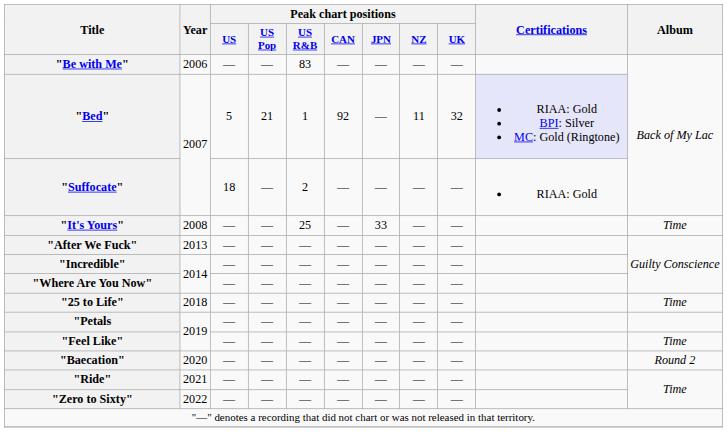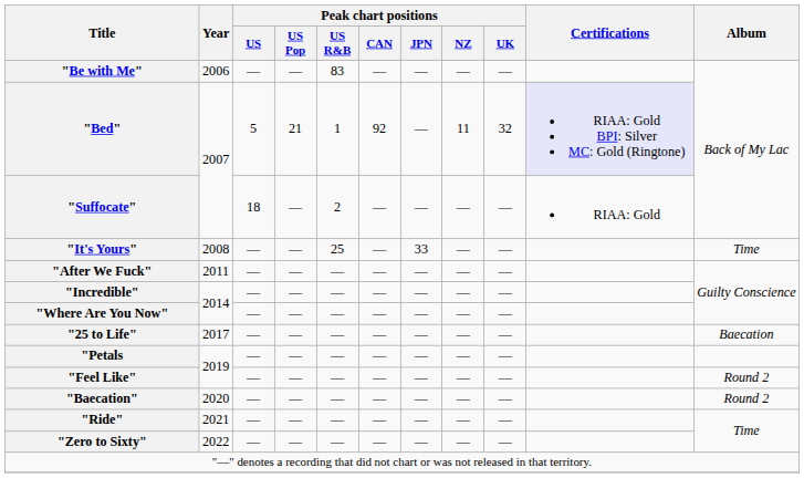 <table class="wikitable plainrowheaders" style="text-align:center;" border="1">
 <tr>
 <th scope="col" rowspan="2" style="width:14em;">Title</th>
 <th scope="col" rowspan="2">Year</th>
 <th scope="col" colspan="7">Peak chart positions</th>
 <th scope="col" rowspan="2" style="width:12em;"><a href='#'>Certifications</a></th>
 <th scope="col" rowspan="2">Album</th>
 </tr>
 <tr>
 <th style="width:3em;font-size:90%;"><a href='#'>US</a><br></th>
 <th style="width:3em;font-size:90%;"><a href='#'>US<br>Pop</a><br></th>
 <th style="width:3em;font-size:90%;"><a href='#'>US<br>R&B</a><br></th>
 <th style="width:3em;font-size:90%;"><a href='#'>CAN</a><br></th>
 <th style="width:3em;font-size:90%;"><a href='#'>JPN</a><br></th>
 <th style="width:3em;font-size:90%;"><a href='#'>NZ</a><br></th>
 <th style="width:3em;font-size:90%;"><a href='#'>UK</a><br></th>
 </tr>
 <tr>
 <th scope="row">"<a href='#'>Be with Me</a>"</th>
 <td>2006</td>
 <td>—</td>
 <td>—</td>
 <td>83</td>
 <td>—</td>
 <td>—</td>
 <td>—</td>
 <td>—</td>
 <td></td>
 <td rowspan="3"><em>Back of My Lac</em></td>
 </tr>
 <tr>
 <th scope="row">"<a href='#'>Bed</a>"</th>
 <td rowspan="2">2007</td>
 <td>5</td>
 <td>21</td>
 <td>1</td>
 <td>92</td>
 <td>—</td>
 <td>11</td>
 <td>32</td>
 <td style="background: lavender;"><br><ul><li>RIAA: Gold</li><li><a href='#'>BPI</a>: Silver</li><li><a href='#'>MC</a>: Gold (Ringtone)</li></ul></td>
 </tr>
 <tr>
 <th scope="row">"<a href='#'>Suffocate</a>"</th>
 <td>18</td>
 <td>—</td>
 <td>2</td>
 <td>—</td>
 <td>—</td>
 <td>—</td>
 <td>—</td>
 <td><br><ul><li>RIAA: Gold</li></ul></td>
 </tr>
 <tr>
 <th scope="row">"<a href='#'>It's Yours</a>"</th>
 <td>2008</td>
 <td>—</td>
 <td>—</td>
 <td>25</td>
 <td>—</td>
 <td>33</td>
 <td>—</td>
 <td>—</td>
 <td></td>
 <td><em>Time</em></td>
 </tr>
 <tr>
 <th scope="row">"After We Fuck"</th>
-<td rowspan="1">2013</td>
+<td rowspan="1">2011</td>
 <td>—</td>
 <td>—</td>
 <td>—</td>
 <td>—</td>
 <td>—</td>
 <td>—</td>
 <td>—</td>
 <td></td>
 <td rowspan="3"><em>Guilty Conscience</em></td>
 </tr>
 <tr>
 <th scope="row">"Incredible"</th>
 <td rowspan="2">2014</td>
 <td>—</td>
 <td>—</td>
 <td>—</td>
 <td>—</td>
 <td>—</td>
 <td>—</td>
 <td>—</td>
 <td></td>
 </tr>
 <tr>
 <th scope="row">"Where Are You Now"</th>
 <td>—</td>
 <td>—</td>
 <td>—</td>
 <td>—</td>
 <td>—</td>
 <td>—</td>
 <td>—</td>
 <td></td>
 </tr>
 <tr>
 <th scope="row">"25 to Life"</th>
-<td>2018</td>
+<td>2017</td>
 <td>—</td>
 <td>—</td>
 <td>—</td>
 <td>—</td>
 <td>—</td>
 <td>—</td>
 <td>—</td>
 <td></td>
-<td><em>Time</em></td>
+<td><em>Baecation</em></td>
 </tr>
 <tr>
 <th scope="row">"Petals</th>
 <td rowspan="2">2019</td>
 <td>—</td>
 <td>—</td>
 <td>—</td>
 <td>—</td>
 <td>—</td>
 <td>—</td>
 <td>—</td>
 <td></td>
 <td></td>
 </tr>
 <tr>
 <th scope="row">"Feel Like"</th>
 <td>—</td>
 <td>—</td>
 <td>—</td>
 <td>—</td>
 <td>—</td>
 <td>—</td>
 <td>—</td>
 <td></td>
-<td><em>Time</em></td>
+<td><em>Round 2</em></td>
 </tr>
 <tr>
 <th scope="row">"Baecation"</th>
 <td>2020</td>
 <td>—</td>
 <td>—</td>
 <td>—</td>
 <td>—</td>
 <td>—</td>
 <td>—</td>
 <td>—</td>
 <td></td>
 <td><em>Round 2</em></td>
 </tr>
 <tr>
 <th scope="row">"Ride"</th>
 <td>2021</td>
 <td>—</td>
 <td>—</td>
 <td>—</td>
 <td>—</td>
 <td>—</td>
 <td>—</td>
 <td>—</td>
 <td></td>
 <td rowspan="2"><em>Time</em></td>
 </tr>
 <tr>
 <th scope="row">"Zero to Sixty"</th>
 <td>2022</td>
 <td>—</td>
 <td>—</td>
 <td>—</td>
 <td>—</td>
 <td>—</td>
 <td>—</td>
 <td>—</td>
 <td></td>
 </tr>
 <tr>
 <td colspan="14" style="font-size:90%">"—" denotes a recording that did not chart or was not released in that territory.</td>
 </tr>
 <tr>
 </tr>
 </table>
